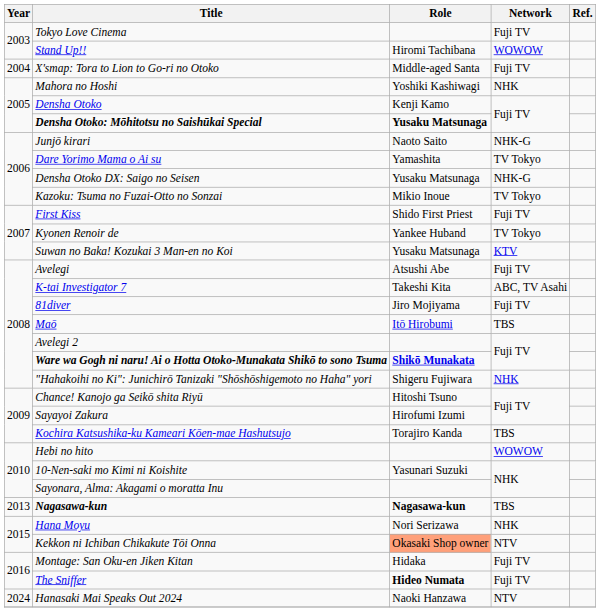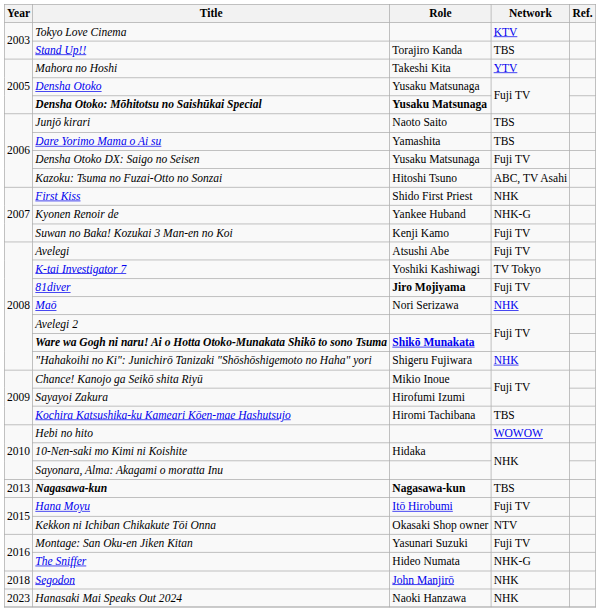 <table class="wikitable">
 <tr>
 <th>Year</th>
 <th>Title</th>
 <th>Role</th>
 <th>Network</th>
 <th>Ref.</th>
 </tr>
 <tr>
 <td rowspan="2">2003</td>
 <td><em>Tokyo Love Cinema</em></td>
 <td></td>
-<td>Fuji TV</td>
+<td><a href='#'>KTV</a></td>
 <td></td>
 </tr>
 <tr>
 <td><em><a href='#'>Stand Up!!</a></em></td>
-<td>Hiromi Tachibana</td>
-<td><a href='#'>WOWOW</a></td>
-<td></td>
-</tr>
-<tr>
-<td>2004</td>
-<td><em>X'smap: Tora to Lion to Go-ri no Otoko</em></td>
-<td>Middle-aged Santa</td>
-<td>Fuji TV</td>
+<td>Torajiro Kanda</td>
+<td>TBS</td>
 <td></td>
 </tr>
 <tr>
 <td rowspan="3">2005</td>
 <td><em>Mahora no Hoshi</em></td>
-<td>Yoshiki Kashiwagi</td>
-<td>NHK</td>
+<td>Takeshi Kita</td>
+<td><a href='#'>YTV</a></td>
 <td></td>
 </tr>
 <tr>
 <td><em><a href='#'>Densha Otoko</a></em></td>
-<td>Kenji Kamo</td>
+<td>Yusaku Matsunaga</td>
 <td rowspan="2">Fuji TV</td>
 <td></td>
 </tr>
 <tr>
 <td><strong><em>Densha Otoko: Mōhitotsu no Saishūkai Special</em></strong></td>
 <td><strong>Yusaku Matsunaga</strong></td>
 <td></td>
 </tr>
 <tr>
 <td rowspan="4">2006</td>
 <td><em>Junjō kirari</em></td>
 <td>Naoto Saito</td>
-<td>NHK-G</td>
+<td>TBS</td>
 <td></td>
 </tr>
 <tr>
 <td><em><a href='#'>Dare Yorimo Mama o Ai su</a></em></td>
 <td>Yamashita</td>
-<td>TV Tokyo</td>
+<td>TBS</td>
 <td></td>
 </tr>
 <tr>
 <td><em>Densha Otoko DX: Saigo no Seisen</em></td>
 <td>Yusaku Matsunaga</td>
-<td>NHK-G</td>
+<td>Fuji TV</td>
 <td></td>
 </tr>
 <tr>
 <td><em>Kazoku: Tsuma no Fuzai-Otto no Sonzai</em></td>
-<td>Mikio Inoue</td>
-<td>TV Tokyo</td>
+<td>Hitoshi Tsuno</td>
+<td>ABC, TV Asahi</td>
 <td></td>
 </tr>
 <tr>
 <td rowspan="3">2007</td>
 <td><em><a href='#'>First Kiss</a></em></td>
 <td>Shido First Priest</td>
-<td>Fuji TV</td>
+<td>NHK</td>
 <td></td>
 </tr>
 <tr>
 <td><em>Kyonen Renoir de</em></td>
 <td>Yankee Huband</td>
-<td>TV Tokyo</td>
+<td>NHK-G</td>
 <td></td>
 </tr>
 <tr>
 <td><em>Suwan no Baka! Kozukai 3 Man-en no Koi</em></td>
-<td>Yusaku Matsunaga</td>
-<td><a href='#'>KTV</a></td>
+<td>Kenji Kamo</td>
+<td>Fuji TV</td>
 <td></td>
 </tr>
 <tr>
 <td rowspan="7">2008</td>
 <td><em>Avelegi</em></td>
 <td>Atsushi Abe</td>
 <td>Fuji TV</td>
 <td></td>
 </tr>
 <tr>
 <td><em><a href='#'>K-tai Investigator 7</a></em></td>
-<td>Takeshi Kita</td>
-<td>ABC, TV Asahi</td>
+<td>Yoshiki Kashiwagi</td>
+<td>TV Tokyo</td>
 <td></td>
 </tr>
 <tr>
 <td><em><a href='#'>81diver</a></em></td>
-<td>Jiro Mojiyama</td>
+<td><strong>Jiro Mojiyama</strong></td>
 <td>Fuji TV</td>
 <td></td>
 </tr>
 <tr>
 <td><em><a href='#'>Maō</a></em></td>
-<td><a href='#'>Itō Hirobumi</a></td>
-<td>TBS</td>
+<td>Nori Serizawa</td>
+<td><a href='#'>NHK</a></td>
 <td></td>
 </tr>
 <tr>
 <td><em>Avelegi 2</em></td>
 <td></td>
 <td rowspan="2">Fuji TV</td>
 <td></td>
 </tr>
 <tr>
 <td><strong><em>Ware wa Gogh ni naru! Ai o Hotta Otoko-Munakata Shikō to sono Tsuma</em></strong></td>
 <td><strong><a href='#'>Shikō Munakata</a></strong></td>
 <td></td>
 </tr>
 <tr>
 <td><em>"Hahakoihi no Ki": Junichirō Tanizaki "Shōshōshigemoto no Haha" yori</em></td>
 <td>Shigeru Fujiwara</td>
 <td><a href='#'>NHK</a></td>
 <td></td>
 </tr>
 <tr>
 <td rowspan="3">2009</td>
 <td><em>Chance! Kanojo ga Seikō shita Riyū</em></td>
-<td>Hitoshi Tsuno</td>
+<td>Mikio Inoue</td>
 <td rowspan="2">Fuji TV</td>
 <td></td>
 </tr>
 <tr>
 <td><em>Sayayoi Zakura</em></td>
 <td>Hirofumi Izumi</td>
 <td></td>
 </tr>
 <tr>
 <td><em><a href='#'>Kochira Katsushika-ku Kameari Kōen-mae Hashutsujo</a></em></td>
-<td>Torajiro Kanda</td>
+<td>Hiromi Tachibana</td>
 <td>TBS</td>
 <td></td>
 </tr>
 <tr>
 <td rowspan="3">2010</td>
 <td><em>Hebi no hito</em></td>
 <td></td>
 <td><a href='#'>WOWOW</a></td>
 <td></td>
 </tr>
 <tr>
 <td><em>10-Nen-saki mo Kimi ni Koishite</em></td>
-<td>Yasunari Suzuki</td>
+<td>Hidaka</td>
 <td rowspan="2">NHK</td>
 <td></td>
 </tr>
 <tr>
 <td><em>Sayonara, Alma: Akagami o moratta Inu</em></td>
 <td></td>
 <td></td>
 </tr>
 <tr>
 <td>2013</td>
 <td><strong><em>Nagasawa-kun</em></strong></td>
 <td><strong>Nagasawa-kun</strong></td>
 <td>TBS</td>
 <td></td>
 </tr>
 <tr>
 <td rowspan="2">2015</td>
 <td><em><a href='#'>Hana Moyu</a></em></td>
-<td>Nori Serizawa</td>
-<td>NHK</td>
+<td><a href='#'>Itō Hirobumi</a></td>
+<td>Fuji TV</td>
 <td></td>
 </tr>
 <tr>
 <td><em>Kekkon ni Ichiban Chikakute Tōi Onna</em></td>
-<td style="background: lightsalmon;">Okasaki Shop owner</td>
+<td>Okasaki Shop owner</td>
 <td>NTV</td>
 <td></td>
 </tr>
 <tr>
 <td rowspan="2">2016</td>
 <td><em>Montage: San Oku-en Jiken Kitan</em></td>
-<td>Hidaka</td>
+<td>Yasunari Suzuki</td>
 <td>Fuji TV</td>
 <td></td>
 </tr>
 <tr>
 <td><em><a href='#'>The Sniffer</a></em></td>
-<td><strong>Hideo Numata</strong></td>
-<td>Fuji TV</td>
+<td>Hideo Numata</td>
+<td>NHK-G</td>
 <td></td>
 </tr>
 <tr>
-<td>2024</td>
+<td>2018</td>
+<td><em><a href='#'>Segodon</a></em></td>
+<td><a href='#'>John Manjirō</a></td>
+<td>NHK</td>
+<td></td>
+</tr>
+<tr>
+<td>2023</td>
 <td><em>Hanasaki Mai Speaks Out 2024</em></td>
 <td>Naoki Hanzawa</td>
-<td>NTV</td>
+<td>NHK</td>
 <td></td>
 </tr>
 <tr>
 </tr>
 </table>
